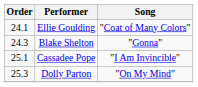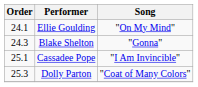 <table class="wikitable" style="text-align:center;">
 <tr>
 <th>Order</th>
 <th>Performer</th>
 <th>Song</th>
 </tr>
 <tr>
 <td>24.1</td>
 <td><a href='#'>Ellie Goulding</a></td>
-<td>"<a href='#'>Coat of Many Colors</a>"</td>
+<td>"<a href='#'>On My Mind</a>"</td>
 </tr>
 <tr>
 <td>24.3</td>
 <td><a href='#'>Blake Shelton</a></td>
 <td>"<a href='#'>Gonna</a>"</td>
 </tr>
 <tr>
 <td>25.1</td>
 <td><a href='#'>Cassadee Pope</a></td>
 <td>"<a href='#'>I Am Invincible</a>"</td>
 </tr>
 <tr>
 <td>25.3</td>
 <td><a href='#'>Dolly Parton</a></td>
-<td>"<a href='#'>On My Mind</a>"</td>
+<td>"<a href='#'>Coat of Many Colors</a>"</td>
 </tr>
 <tr>
 </tr>
 </table>
